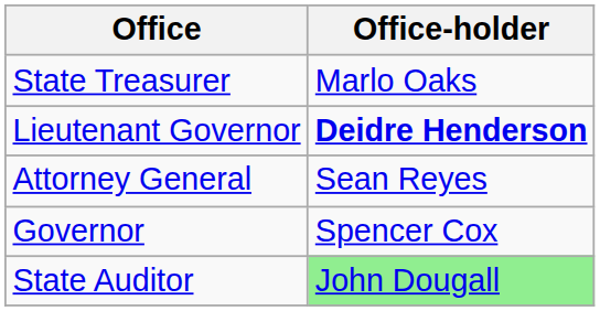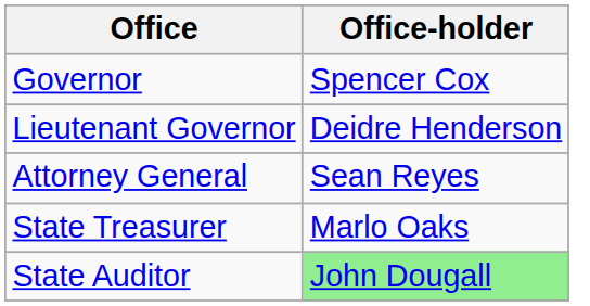 <table class=wikitable>
 <tr>
 <th>Office</th>
 <th>Office-holder</th>
 </tr>
 <tr>
-<td><a href='#'>State Treasurer</a></td>
-<td><a href='#'>Marlo Oaks</a></td>
+<td><a href='#'>Governor</a></td>
+<td><a href='#'>Spencer Cox</a></td>
 </tr>
 <tr>
 <td><a href='#'>Lieutenant Governor</a></td>
-<td><strong><a href='#'>Deidre Henderson</a></strong></td>
+<td><a href='#'>Deidre Henderson</a></td>
 </tr>
 <tr>
 <td><a href='#'>Attorney General</a></td>
 <td><a href='#'>Sean Reyes</a></td>
 </tr>
 <tr>
-<td><a href='#'>Governor</a></td>
-<td><a href='#'>Spencer Cox</a></td>
+<td><a href='#'>State Treasurer</a></td>
+<td><a href='#'>Marlo Oaks</a></td>
 </tr>
 <tr>
 <td><a href='#'>State Auditor</a></td>
 <td style="background: lightgreen;"><a href='#'>John Dougall</a></td>
 </tr>
 </table>
